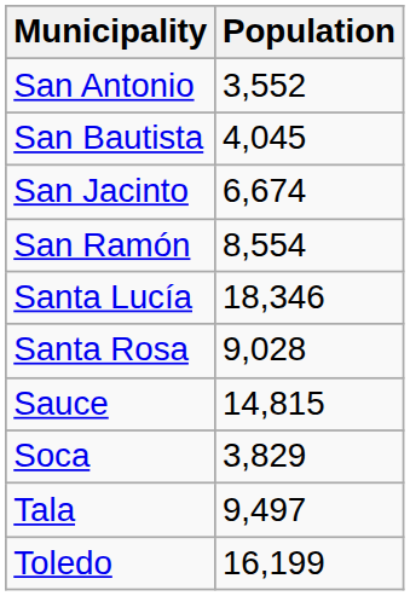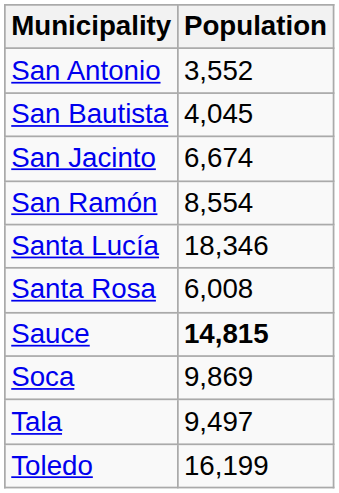 <table class="wikitable">
 <tr>
 <th>Municipality</th>
 <th>Population</th>
 </tr>
 <tr>
 <td><a href='#'>San Antonio</a></td>
 <td>3,552</td>
 </tr>
 <tr>
 <td><a href='#'>San Bautista</a></td>
 <td>4,045</td>
 </tr>
 <tr>
 <td><a href='#'>San Jacinto</a></td>
 <td>6,674</td>
 </tr>
 <tr>
 <td><a href='#'>San Ramón</a></td>
 <td>8,554</td>
 </tr>
 <tr>
 <td><a href='#'>Santa Lucía</a></td>
 <td>18,346</td>
 </tr>
 <tr>
 <td><a href='#'>Santa Rosa</a></td>
-<td>9,028</td>
+<td>6,008</td>
 </tr>
 <tr>
 <td><a href='#'>Sauce</a></td>
-<td>14,815</td>
+<td><strong>14,815</strong></td>
 </tr>
 <tr>
 <td><a href='#'>Soca</a></td>
-<td>3,829</td>
+<td>9,869</td>
 </tr>
 <tr>
 <td><a href='#'>Tala</a></td>
 <td>9,497</td>
 </tr>
 <tr>
 <td><a href='#'>Toledo</a></td>
 <td>16,199</td>
 </tr>
 </table>
